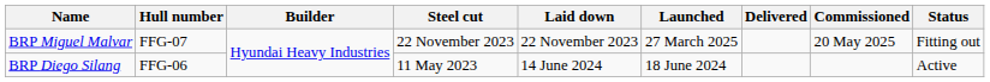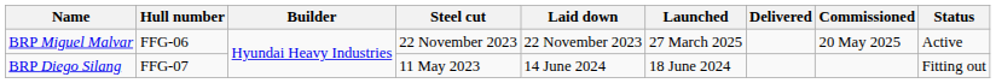 <table class="wikitable">
 <tr>
 <th>Name</th>
 <th>Hull number</th>
 <th>Builder</th>
 <th>Steel cut</th>
 <th>Laid down</th>
 <th>Launched</th>
 <th>Delivered</th>
 <th>Commissioned</th>
 <th>Status</th>
 </tr>
 <tr>
 <td><a href='#'>BRP <em>Miguel Malvar</em></a></td>
-<td>FFG-07</td>
+<td>FFG-06</td>
 <td rowspan="2"><a href='#'>Hyundai Heavy Industries</a></td>
 <td>22 November 2023</td>
 <td>22 November 2023</td>
 <td>27 March 2025</td>
 <td></td>
 <td>20 May 2025</td>
-<td>Fitting out</td>
+<td>Active</td>
 </tr>
 <tr>
 <td><a href='#'>BRP <em>Diego Silang</em></a></td>
-<td>FFG-06</td>
+<td>FFG-07</td>
 <td>11 May 2023</td>
 <td>14 June 2024</td>
 <td>18 June 2024</td>
 <td></td>
 <td></td>
-<td>Active</td>
+<td>Fitting out</td>
 </tr>
 </table>
